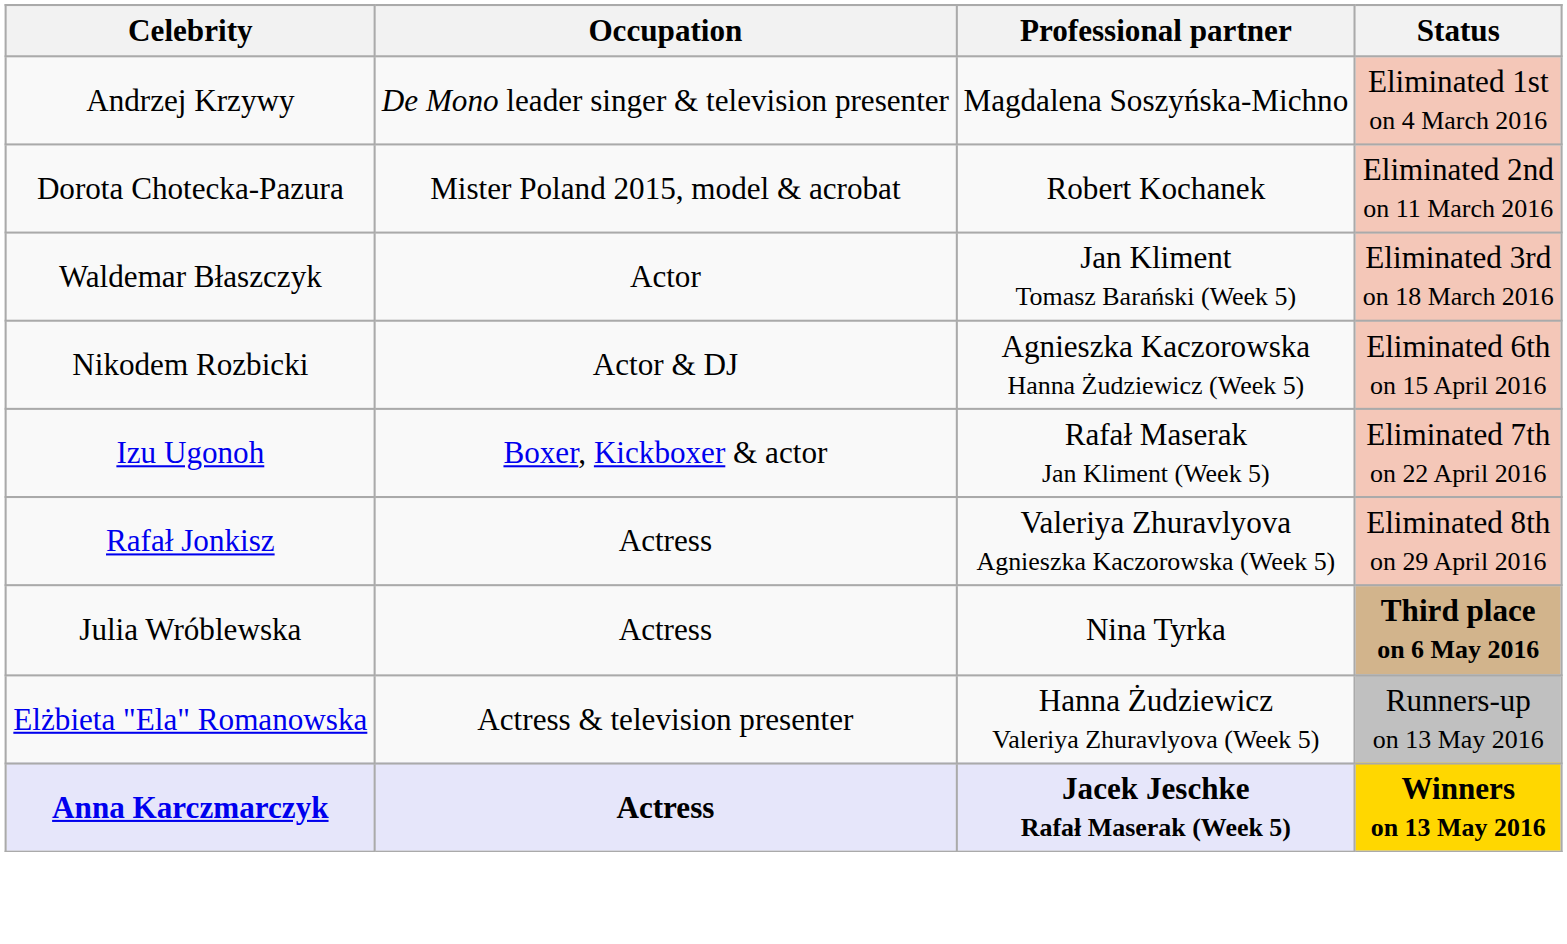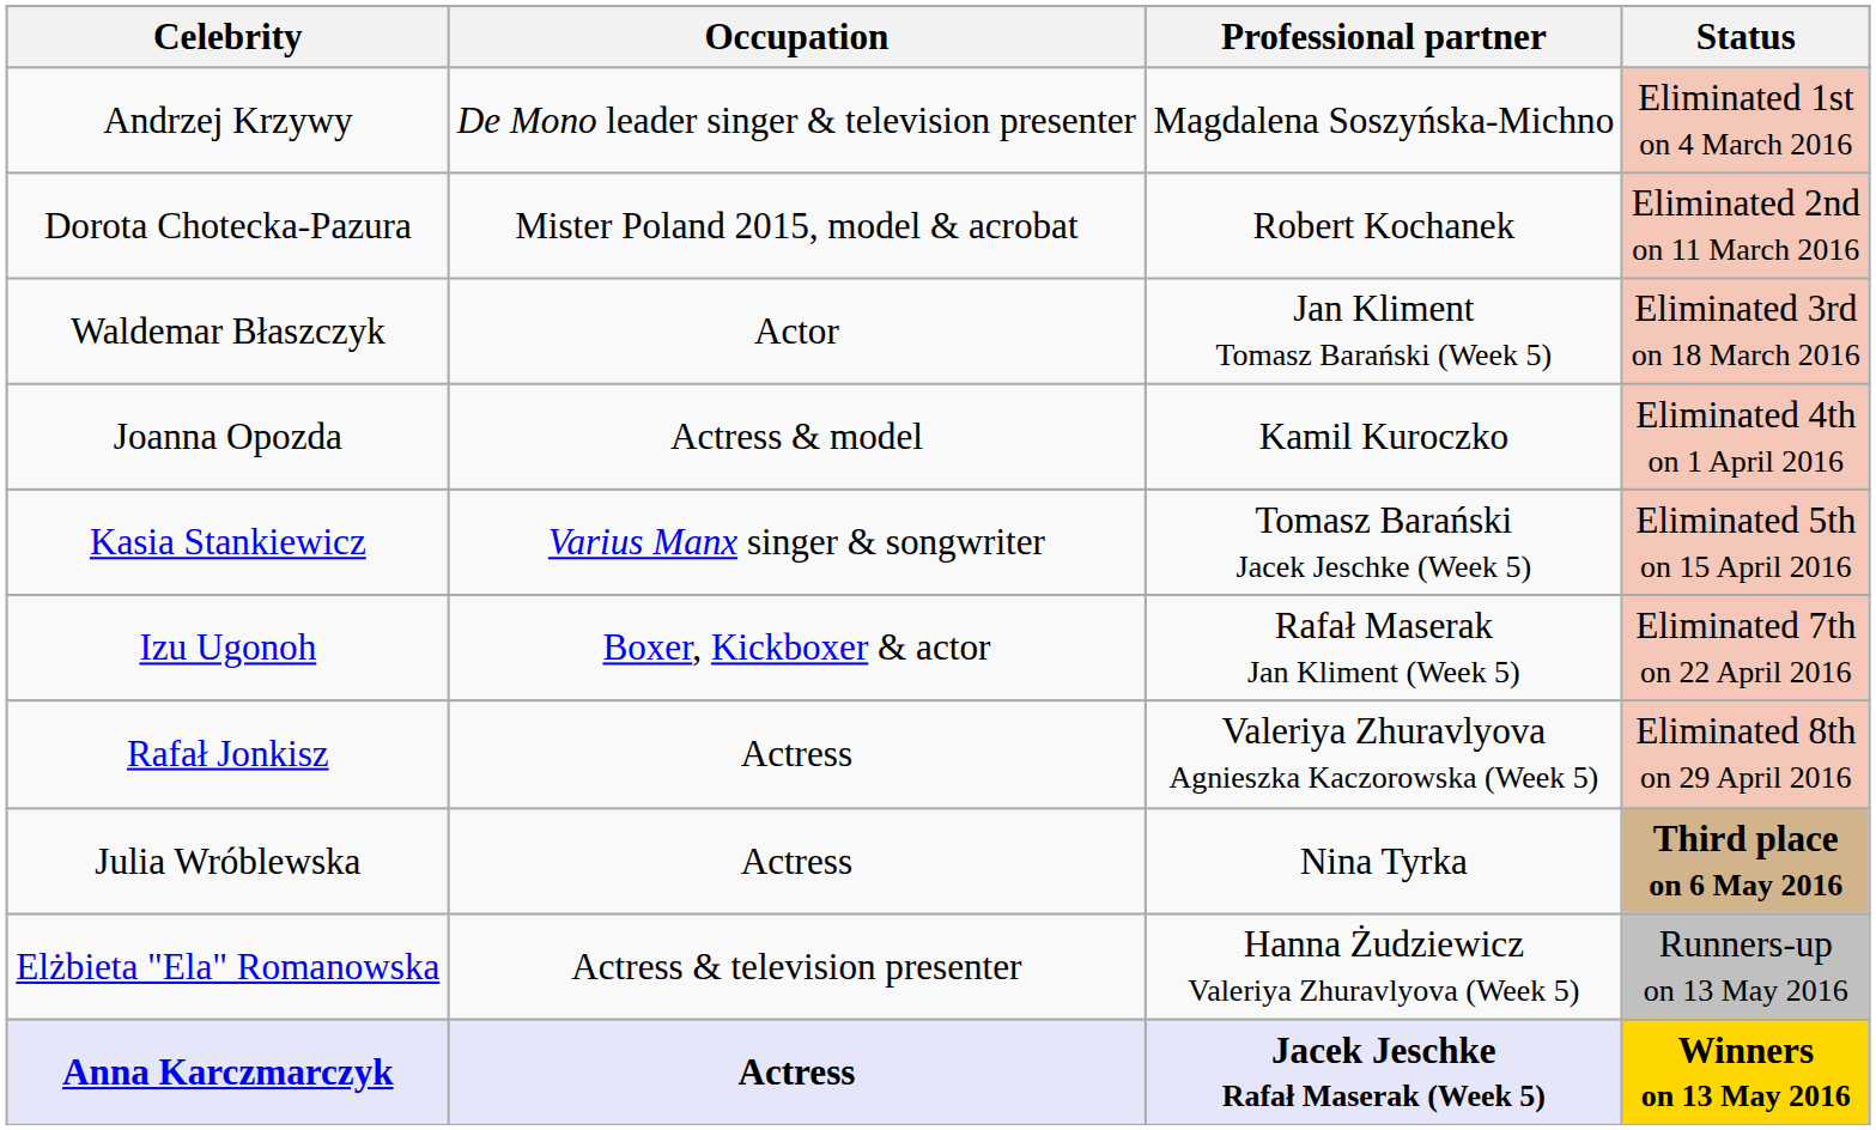 <table class="wikitable sortable" style="margin:auto; text-align:center; font-size:95%;">
 <tr>
 <th>Celebrity</th>
 <th>Occupation</th>
 <th>Professional partner</th>
 <th>Status</th>
 </tr>
 <tr>
 <td>Andrzej Krzywy</td>
 <td><em>De Mono</em> leader singer & television presenter</td>
 <td>Magdalena Soszyńska-Michno</td>
 <td style="background:#f4c7b8;">Eliminated 1st<br><small>on 4 March 2016</small></td>
 </tr>
 <tr>
 <td>Dorota Chotecka-Pazura</td>
 <td>Mister Poland 2015, model & acrobat</td>
 <td>Robert Kochanek</td>
 <td style="background:#f4c7b8;">Eliminated 2nd<br><small>on 11 March 2016</small></td>
 </tr>
 <tr>
 <td>Waldemar Błaszczyk</td>
 <td>Actor</td>
 <td>Jan Kliment<br><small> Tomasz Barański (Week 5)</small></td>
 <td style="background:#f4c7b8;">Eliminated 3rd<br><small>on 18 March 2016</small></td>
 </tr>
 <tr>
-<td>Nikodem Rozbicki</td>
-<td>Actor & DJ</td>
-<td>Agnieszka Kaczorowska<br><small> Hanna Żudziewicz (Week 5)</small></td>
-<td style="background:#f4c7b8;">Eliminated 6th<br><small>on 15 April 2016</small></td>
+<td>Joanna Opozda</td>
+<td>Actress & model</td>
+<td>Kamil Kuroczko</td>
+<td style="background:#f4c7b8;">Eliminated 4th<br><small>on 1 April 2016</small></td>
+</tr>
+<tr>
+<td><a href='#'>Kasia Stankiewicz</a></td>
+<td><em><a href='#'>Varius Manx</a></em> singer & songwriter</td>
+<td>Tomasz Barański<br><small> Jacek Jeschke (Week 5)</small></td>
+<td style="background:#f4c7b8;">Eliminated 5th<br><small>on 15 April 2016</small></td>
 </tr>
 <tr>
 <td><a href='#'>Izu Ugonoh</a></td>
 <td><a href='#'>Boxer</a>, <a href='#'>Kickboxer</a> & actor</td>
 <td>Rafał Maserak<br><small> Jan Kliment (Week 5)</small></td>
 <td style="background:#f4c7b8;">Eliminated 7th<br><small>on 22 April 2016</small></td>
 </tr>
 <tr>
 <td><a href='#'>Rafał Jonkisz</a></td>
 <td>Actress</td>
 <td>Valeriya Zhuravlyova<br><small> Agnieszka Kaczorowska (Week 5)</small></td>
 <td style="background:#f4c7b8;">Eliminated 8th<br><small>on 29 April 2016</small></td>
 </tr>
 <tr>
 <td>Julia Wróblewska</td>
 <td>Actress</td>
 <td>Nina Tyrka</td>
 <td style="background:tan;"><strong>Third place<br><small>on 6 May 2016</small></strong></td>
 </tr>
 <tr>
 <td><a href='#'>Elżbieta "Ela" Romanowska</a></td>
 <td>Actress & television presenter</td>
 <td>Hanna Żudziewicz<br><small> Valeriya Zhuravlyova (Week 5)</small></td>
 <td style="background:silver">Runners-up<br><small>on 13 May 2016</small></td>
 </tr>
 <tr>
 <td bgcolor="lavender"><strong><a href='#'>Anna Karczmarczyk</a></strong></td>
 <td bgcolor="lavender"><strong>Actress</strong></td>
 <td bgcolor="lavender"><strong>Jacek Jeschke<br><small> Rafał Maserak (Week 5)</small></strong></td>
 <td style="background:gold"><strong>Winners<br><small>on 13 May 2016</small></strong></td>
 </tr>
 </table>
